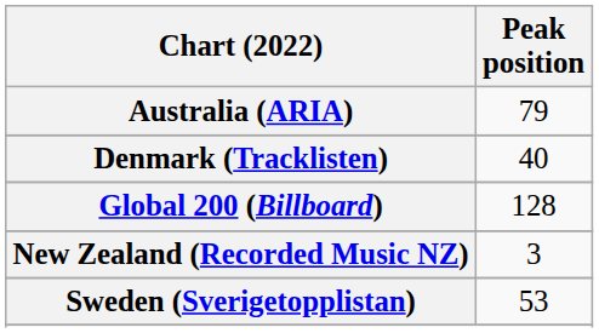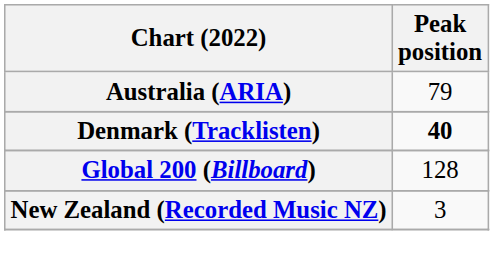 <table class="wikitable sortable plainrowheaders" style="text-align:center">
 <tr>
 <th scope="col">Chart (2022)</th>
 <th scope="col">Peak<br>position</th>
 </tr>
 <tr>
 <th scope="row">Australia (<a href='#'>ARIA</a>)</th>
 <td>79</td>
 </tr>
 <tr>
 </tr>
 <tr>
 <th scope="row">Denmark (<a href='#'>Tracklisten</a>)</th>
-<td>40</td>
+<td><strong>40</strong></td>
 </tr>
 <tr>
 </tr>
 <tr>
 <th scope="row"><a href='#'>Global 200</a> (<em><a href='#'>Billboard</a></em>)</th>
 <td>128</td>
 </tr>
 <tr>
 </tr>
 <tr>
 </tr>
 <tr>
 <th scope="row">New Zealand (<a href='#'>Recorded Music NZ</a>)<br></th>
 <td>3</td>
 </tr>
 <tr>
 </tr>
 <tr>
-<th scope="row">Sweden (<a href='#'>Sverigetopplistan</a>)</th>
-<td>53</td>
-</tr>
-<tr>
 </tr>
 <tr>
 </tr>
 </table>
